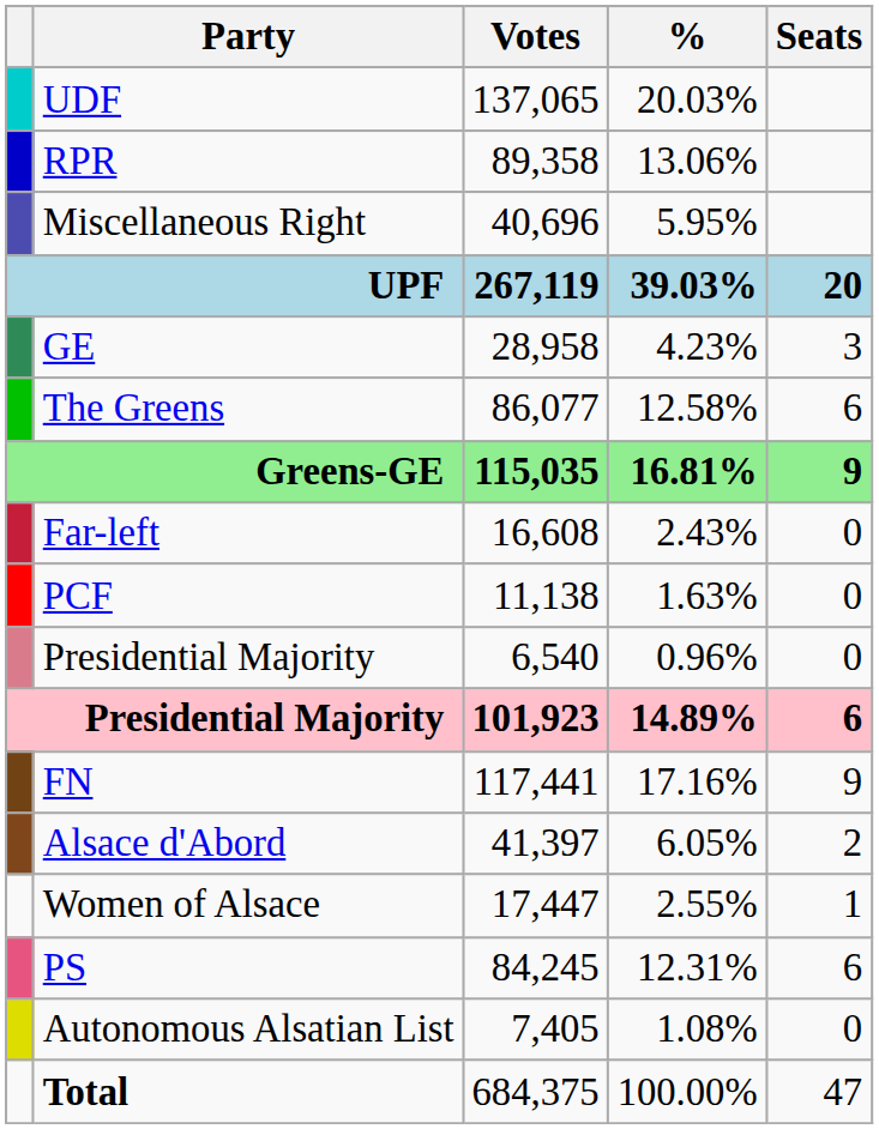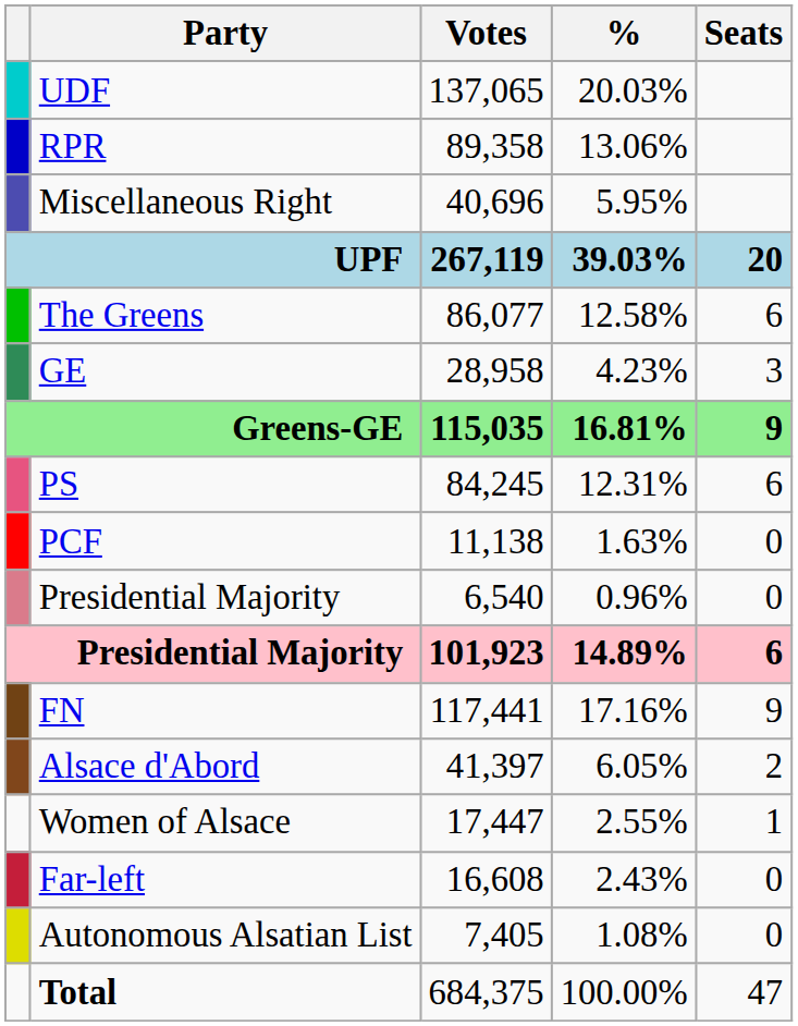 <table class="wikitable" style="text-align:right">
 <tr>
 <th></th>
 <th>Party</th>
 <th>Votes</th>
 <th>%</th>
 <th>Seats</th>
 </tr>
 <tr>
 <td bgcolor="#00CCCC"> </td>
 <td align=left><a href='#'>UDF</a></td>
 <td>137,065</td>
 <td>20.03%</td>
 <td></td>
 </tr>
 <tr>
 <td bgcolor="#0000c8"> </td>
 <td align=left><a href='#'>RPR</a></td>
 <td>89,358</td>
 <td>13.06%</td>
 <td></td>
 </tr>
 <tr>
 <td bgcolor="#4C4CB0"> </td>
 <td align=left>Miscellaneous Right</td>
 <td>40,696</td>
 <td>5.95%</td>
 <td></td>
 </tr>
 <tr bgcolor="lightblue">
 <td colspan=2><strong>UPF</strong> </td>
 <td><strong>267,119</strong></td>
 <td><strong>39.03%</strong></td>
 <td><strong>20</strong></td>
 </tr>
 <tr>
+<td bgcolor="#00c000"> </td>
+<td align=left><a href='#'>The Greens</a></td>
+<td>86,077</td>
+<td>12.58%</td>
+<td>6</td>
+</tr>
+<tr>
 <td bgcolor="#2E8B57"> </td>
 <td align=left><a href='#'>GE</a></td>
 <td>28,958</td>
 <td>4.23%</td>
 <td>3</td>
-</tr>
-<tr>
-<td bgcolor="#00c000"> </td>
-<td align=left><a href='#'>The Greens</a></td>
-<td>86,077</td>
-<td>12.58%</td>
-<td>6</td>
 </tr>
 <tr bgcolor="lightgreen">
 <td colspan=2><strong>Greens-GE</strong> </td>
 <td><strong>115,035</strong></td>
 <td><strong>16.81%</strong></td>
 <td><strong>9</strong></td>
 </tr>
 <tr>
-<td bgcolor="#C41E3A"> </td>
-<td align=left><a href='#'>Far-left</a></td>
-<td>16,608</td>
-<td>2.43%</td>
-<td>0</td>
+<td bgcolor="#E75480"> </td>
+<td align=left><a href='#'>PS</a></td>
+<td>84,245</td>
+<td>12.31%</td>
+<td>6</td>
 </tr>
 <tr>
 <td bgcolor="red"> </td>
 <td align=left><a href='#'>PCF</a></td>
 <td>11,138</td>
 <td>1.63%</td>
 <td>0</td>
 </tr>
 <tr>
 <td bgcolor="#DA7B8B"> </td>
 <td align=left>Presidential Majority</td>
 <td>6,540</td>
 <td>0.96%</td>
 <td>0</td>
 </tr>
 <tr bgcolor="pink">
 <td colspan=2><strong>Presidential Majority</strong> </td>
 <td><strong>101,923</strong></td>
 <td><strong>14.89%</strong></td>
 <td><strong>6</strong></td>
 </tr>
 <tr>
 <td bgcolor="#704214"> </td>
 <td align=left><a href='#'>FN</a></td>
 <td>117,441</td>
 <td>17.16%</td>
 <td>9</td>
 </tr>
 <tr>
 <td bgcolor="#80461B"> </td>
 <td align=left><a href='#'>Alsace d'Abord</a></td>
 <td>41,397</td>
 <td>6.05%</td>
 <td>2</td>
 </tr>
 <tr>
 <td></td>
 <td align=left>Women of Alsace</td>
 <td>17,447</td>
 <td>2.55%</td>
 <td>1</td>
 </tr>
 <tr>
-<td bgcolor="#E75480"> </td>
-<td align=left><a href='#'>PS</a></td>
-<td>84,245</td>
-<td>12.31%</td>
-<td>6</td>
+<td bgcolor="#C41E3A"> </td>
+<td align=left><a href='#'>Far-left</a></td>
+<td>16,608</td>
+<td>2.43%</td>
+<td>0</td>
 </tr>
 <tr>
 <td bgcolor="#dddd00"> </td>
 <td align=left>Autonomous Alsatian List</td>
 <td>7,405</td>
 <td>1.08%</td>
 <td>0</td>
 </tr>
 <tr>
 <td></td>
 <td align=left><strong>Total</strong></td>
 <td>684,375</td>
 <td>100.00%</td>
 <td>47</td>
 </tr>
 </table>
